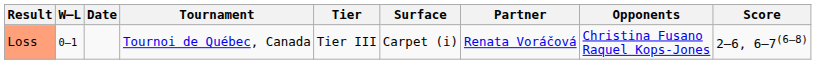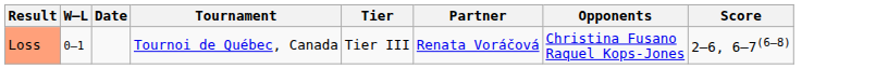 <table class="sortable wikitable">
 <tr>
 <th>Result</th>
 <th class="unsortable">W–L</th>
 <th>Date</th>
 <th>Tournament</th>
 <th>Tier</th>
-<th>Surface</th>
 <th>Partner</th>
 <th>Opponents</th>
 <th class="unsortable">Score</th>
 </tr>
 <tr>
 <td style="background:#ffa07a;">Loss</td>
 <td><small>0–1</small></td>
 <td><a href='#'></a></td>
 <td><a href='#'>Tournoi de Québec</a>, Canada</td>
 <td>Tier III</td>
-<td>Carpet (i)</td>
 <td> <a href='#'>Renata Voráčová</a></td>
 <td> <a href='#'>Christina Fusano</a> <br>  <a href='#'>Raquel Kops-Jones</a></td>
 <td>2–6, 6–7<sup>(6–8)</sup></td>
 </tr>
 </table>
